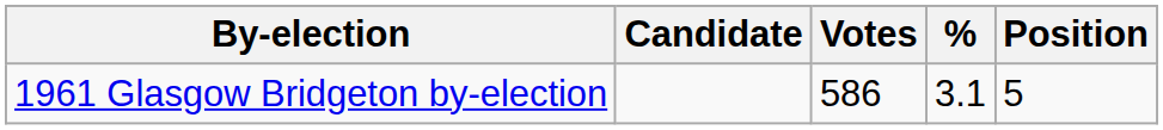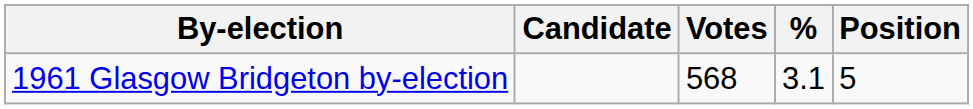 <table class="wikitable">
 <tr>
 <th>By-election</th>
 <th>Candidate</th>
 <th>Votes</th>
 <th>%</th>
 <th>Position</th>
 </tr>
 <tr>
 <td><a href='#'>1961 Glasgow Bridgeton by-election</a></td>
 <td></td>
-<td>586</td>
+<td>568</td>
 <td>3.1</td>
 <td>5</td>
 </tr>
 </table>
